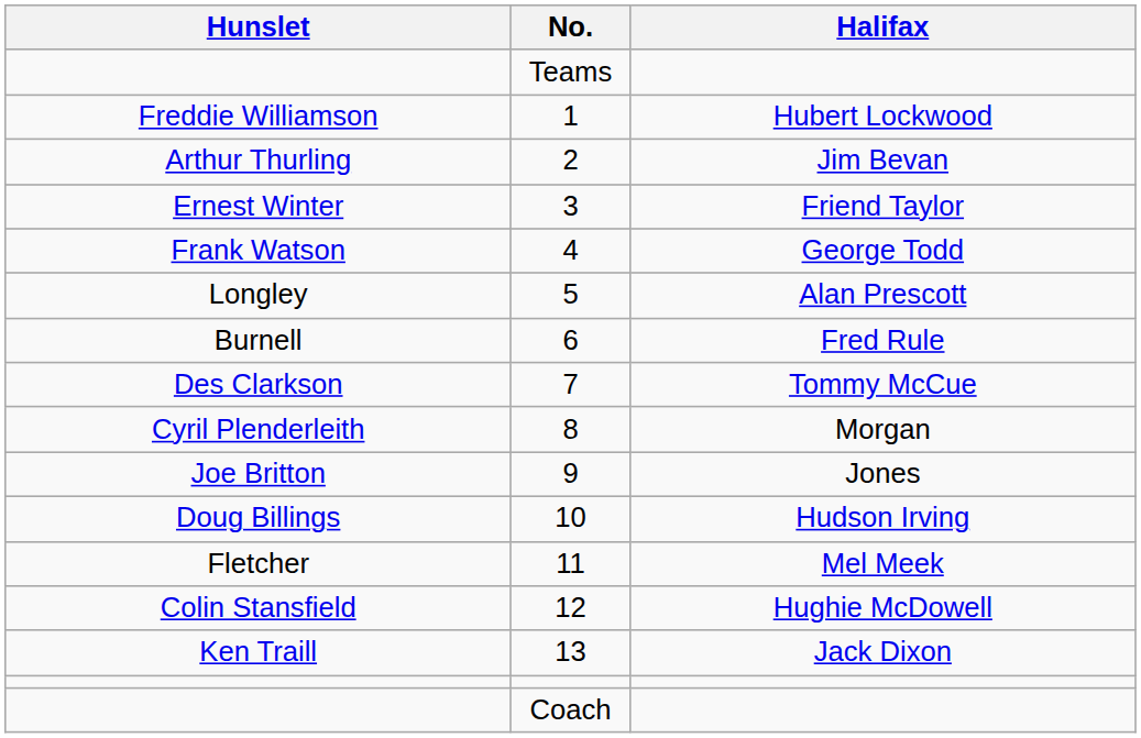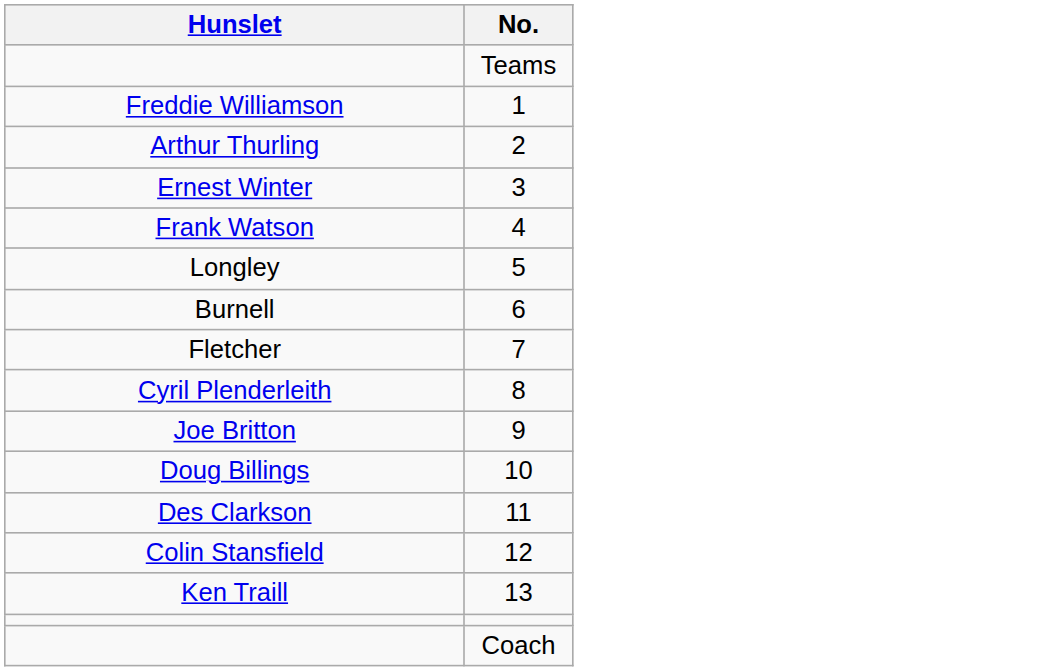 <table class="wikitable" style="text-align:center;">
 <tr>
 <th width=280 abbr=winner><a href='#'>Hunslet</a></th>
 <th width=60 abbr="Number">No.</th>
-<th width=280 abbr=runner-up><a href='#'>Halifax</a></th>
 </tr>
 <tr>
 <td></td>
 <td>Teams</td>
-<td></td>
 </tr>
 <tr>
 <td><a href='#'>Freddie Williamson</a></td>
 <td>1</td>
-<td><a href='#'>Hubert Lockwood</a></td>
 </tr>
 <tr>
 <td><a href='#'>Arthur Thurling</a></td>
 <td>2</td>
-<td><a href='#'>Jim Bevan</a></td>
 </tr>
 <tr>
 <td><a href='#'>Ernest Winter</a></td>
 <td>3</td>
-<td><a href='#'>Friend Taylor</a></td>
 </tr>
 <tr>
 <td><a href='#'>Frank Watson</a></td>
 <td>4</td>
-<td><a href='#'>George Todd</a></td>
 </tr>
 <tr>
 <td>Longley</td>
 <td>5</td>
-<td><a href='#'>Alan Prescott</a></td>
 </tr>
 <tr>
 <td>Burnell</td>
 <td>6</td>
-<td><a href='#'>Fred Rule</a></td>
 </tr>
 <tr>
-<td><a href='#'>Des Clarkson</a></td>
+<td>Fletcher</td>
 <td>7</td>
-<td><a href='#'>Tommy McCue</a></td>
 </tr>
 <tr>
 <td><a href='#'>Cyril Plenderleith</a></td>
 <td>8</td>
-<td>Morgan</td>
 </tr>
 <tr>
 <td><a href='#'>Joe Britton</a></td>
 <td>9</td>
-<td>Jones</td>
 </tr>
 <tr>
 <td><a href='#'>Doug Billings</a></td>
 <td>10</td>
-<td><a href='#'>Hudson Irving</a></td>
 </tr>
 <tr>
-<td>Fletcher</td>
+<td><a href='#'>Des Clarkson</a></td>
 <td>11</td>
-<td><a href='#'>Mel Meek</a></td>
 </tr>
 <tr>
 <td><a href='#'>Colin Stansfield</a></td>
 <td>12</td>
-<td><a href='#'>Hughie McDowell</a></td>
 </tr>
 <tr>
 <td><a href='#'>Ken Traill</a></td>
 <td>13</td>
-<td><a href='#'>Jack Dixon</a></td>
 </tr>
 <tr>
-<td></td>
 <td></td>
 <td></td>
 </tr>
 <tr>
 <td></td>
 <td>Coach</td>
-<td></td>
 </tr>
 </table>
